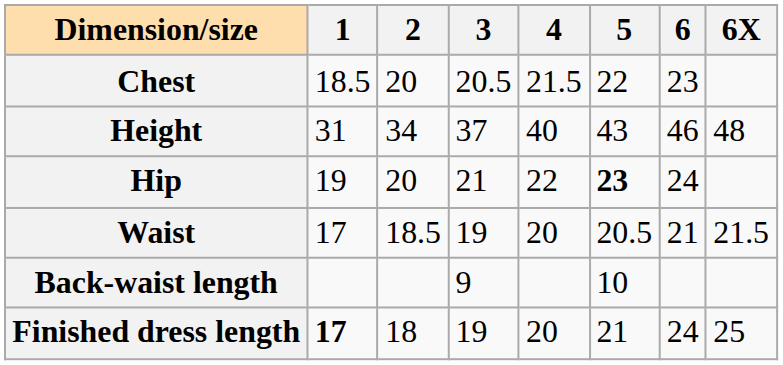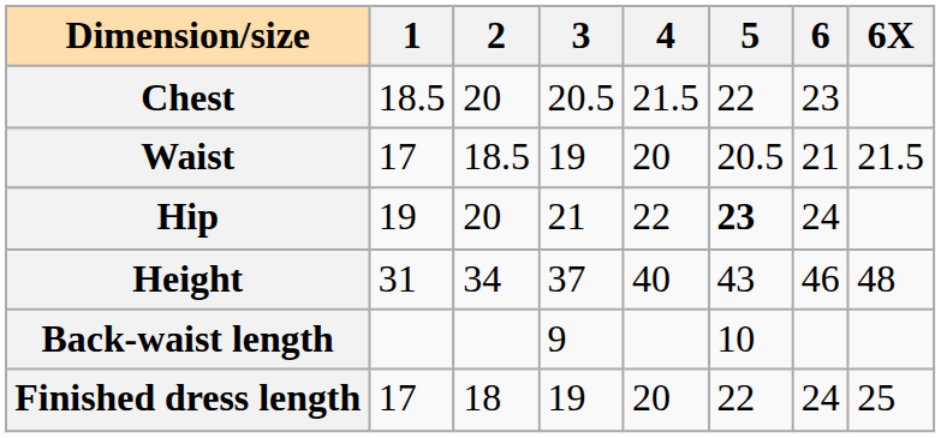 <table class="wikitable">
 <tr>
 <th style="background:#ffdead;">Dimension/size</th>
 <th>1</th>
 <th>2</th>
 <th>3</th>
 <th>4</th>
 <th>5</th>
 <th>6</th>
 <th>6X</th>
 </tr>
 <tr>
 <th>Chest</th>
 <td>18.5</td>
 <td>20</td>
 <td>20.5</td>
 <td>21.5</td>
 <td>22</td>
 <td>23</td>
 <td></td>
 </tr>
 <tr>
-<th>Height</th>
-<td>31</td>
-<td>34</td>
-<td>37</td>
-<td>40</td>
-<td>43</td>
-<td>46</td>
-<td>48</td>
+<th>Waist</th>
+<td>17</td>
+<td>18.5</td>
+<td>19</td>
+<td>20</td>
+<td>20.5</td>
+<td>21</td>
+<td>21.5</td>
 </tr>
 <tr>
 <th>Hip</th>
 <td>19</td>
 <td>20</td>
 <td>21</td>
 <td>22</td>
 <td><strong>23</strong></td>
 <td>24</td>
 <td></td>
 </tr>
 <tr>
-<th>Waist</th>
-<td>17</td>
-<td>18.5</td>
-<td>19</td>
-<td>20</td>
-<td>20.5</td>
-<td>21</td>
-<td>21.5</td>
+<th>Height</th>
+<td>31</td>
+<td>34</td>
+<td>37</td>
+<td>40</td>
+<td>43</td>
+<td>46</td>
+<td>48</td>
 </tr>
 <tr>
 <th>Back-waist length</th>
 <td></td>
 <td></td>
 <td>9</td>
 <td></td>
 <td>10</td>
 <td></td>
 <td></td>
 </tr>
 <tr>
 <th>Finished dress length</th>
-<td><strong>17</strong></td>
+<td>17</td>
 <td>18</td>
 <td>19</td>
 <td>20</td>
-<td>21</td>
+<td>22</td>
 <td>24</td>
 <td>25</td>
 </tr>
 </table>
